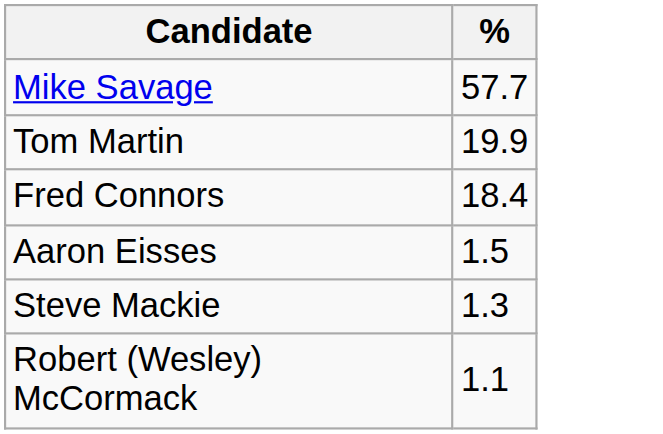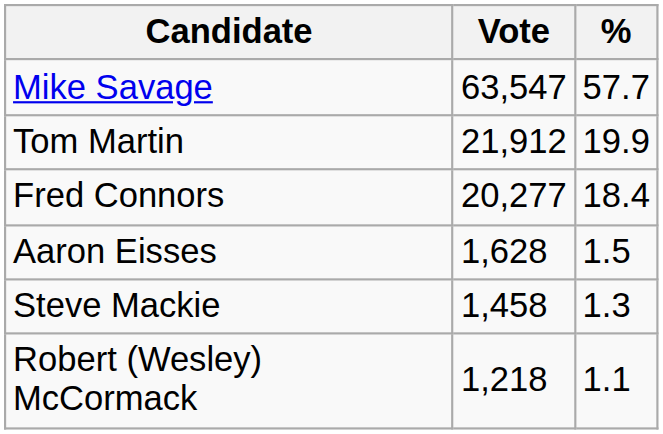 <table class="wikitable">
 <tr>
 <th bgcolor="#DDDDFF" width="200px">Candidate</th>
+<th bgcolor="#DDDDFF">Vote</th>
 <th bgcolor="#DDDDFF">%</th>
 </tr>
 <tr>
 <td><a href='#'>Mike Savage</a></td>
+<td>63,547</td>
 <td>57.7</td>
 </tr>
 <tr>
 <td>Tom Martin</td>
+<td>21,912</td>
 <td>19.9</td>
 </tr>
 <tr>
 <td>Fred Connors</td>
+<td>20,277</td>
 <td>18.4</td>
 </tr>
 <tr>
 <td>Aaron Eisses</td>
+<td>1,628</td>
 <td>1.5</td>
 </tr>
 <tr>
 <td>Steve Mackie</td>
+<td>1,458</td>
 <td>1.3</td>
 </tr>
 <tr>
 <td>Robert (Wesley) McCormack</td>
+<td>1,218</td>
 <td>1.1</td>
 </tr>
 </table>
